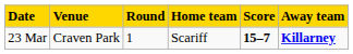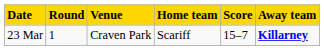 <table class="wikitable" style=" float:left; margin:0.5em auto; font-size:95%">
 <tr bgcolor="#FFD700">
 <td><strong>Date</strong></td>
+<td><strong>Round</strong></td>
 <td><strong>Venue</strong></td>
-<td><strong>Round</strong></td>
 <td><strong>Home team</strong></td>
 <td><strong>Score</strong></td>
 <td><strong>Away team</strong></td>
 </tr>
 <tr>
 <td>23 Mar</td>
+<td>1</td>
 <td>Craven Park</td>
-<td>1</td>
 <td>Scariff</td>
-<td><strong>15–7</strong></td>
+<td>15–7</td>
 <td><strong><a href='#'>Killarney</a></strong></td>
 </tr>
 </table>
